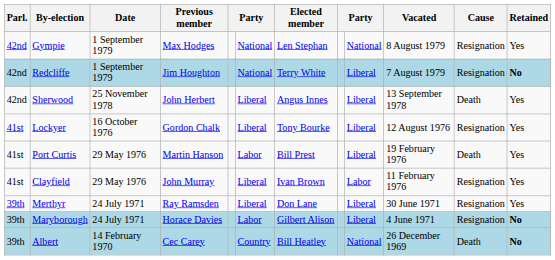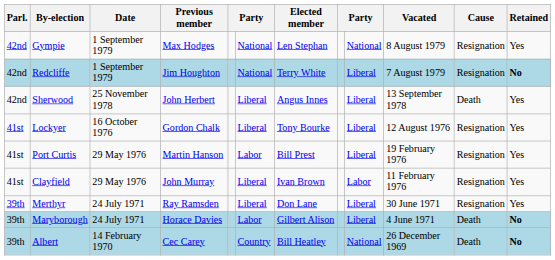 <table class="wikitable">
 <tr>
 <th>Parl.</th>
 <th>By-election</th>
 <th>Date</th>
 <th>Previous member</th>
 <th colspan="2">Party</th>
 <th>Elected member</th>
 <th colspan="2">Party</th>
 <th>Vacated</th>
 <th>Cause</th>
 <th>Retained</th>
 </tr>
 <tr>
 <td><a href='#'>42nd</a></td>
 <td><a href='#'>Gympie</a></td>
 <td>1 September 1979</td>
 <td><a href='#'>Max Hodges</a></td>
 <td> </td>
 <td><a href='#'>National</a></td>
 <td><a href='#'>Len Stephan</a></td>
 <td> </td>
 <td><a href='#'>National</a></td>
 <td>8 August 1979</td>
 <td>Resignation</td>
 <td>Yes</td>
 </tr>
 <tr style="background:lightblue;">
 <td>42nd</td>
 <td><a href='#'>Redcliffe</a></td>
 <td>1 September 1979</td>
 <td><a href='#'>Jim Houghton</a></td>
 <td> </td>
 <td><a href='#'>National</a></td>
 <td><a href='#'>Terry White</a></td>
 <td> </td>
 <td><a href='#'>Liberal</a></td>
 <td>7 August 1979</td>
 <td>Resignation</td>
 <td><strong>No</strong></td>
 </tr>
 <tr>
 <td>42nd</td>
 <td><a href='#'>Sherwood</a></td>
 <td>25 November 1978</td>
 <td><a href='#'>John Herbert</a></td>
 <td> </td>
 <td><a href='#'>Liberal</a></td>
 <td><a href='#'>Angus Innes</a></td>
 <td> </td>
 <td><a href='#'>Liberal</a></td>
 <td>13 September 1978</td>
 <td>Death</td>
 <td>Yes</td>
 </tr>
 <tr>
 <td><a href='#'>41st</a></td>
 <td><a href='#'>Lockyer</a></td>
 <td>16 October 1976</td>
 <td><a href='#'>Gordon Chalk</a></td>
 <td> </td>
 <td><a href='#'>Liberal</a></td>
 <td><a href='#'>Tony Bourke</a></td>
 <td> </td>
 <td><a href='#'>Liberal</a></td>
 <td>12 August 1976</td>
 <td>Resignation</td>
 <td>Yes</td>
 </tr>
 <tr>
 <td>41st</td>
 <td><a href='#'>Port Curtis</a></td>
 <td>29 May 1976</td>
 <td><a href='#'>Martin Hanson</a></td>
 <td> </td>
 <td><a href='#'>Labor</a></td>
 <td><a href='#'>Bill Prest</a></td>
 <td> </td>
 <td><a href='#'>Liberal</a></td>
 <td>19 February 1976</td>
-<td>Death</td>
+<td>Resignation</td>
 <td>Yes</td>
 </tr>
 <tr>
 <td>41st</td>
 <td><a href='#'>Clayfield</a></td>
 <td>29 May 1976</td>
 <td><a href='#'>John Murray</a></td>
 <td> </td>
 <td><a href='#'>Liberal</a></td>
 <td><a href='#'>Ivan Brown</a></td>
 <td> </td>
 <td><a href='#'>Labor</a></td>
 <td>11 February 1976</td>
 <td>Resignation</td>
 <td>Yes</td>
 </tr>
 <tr>
 <td><a href='#'>39th</a></td>
 <td><a href='#'>Merthyr</a></td>
 <td>24 July 1971</td>
 <td><a href='#'>Ray Ramsden</a></td>
 <td> </td>
 <td><a href='#'>Liberal</a></td>
 <td><a href='#'>Don Lane</a></td>
 <td> </td>
 <td><a href='#'>Liberal</a></td>
 <td>30 June 1971</td>
 <td>Resignation</td>
 <td>Yes</td>
 </tr>
 <tr style="background:lightblue;">
 <td>39th</td>
 <td><a href='#'>Maryborough</a></td>
 <td>24 July 1971</td>
 <td><a href='#'>Horace Davies</a></td>
 <td> </td>
 <td><a href='#'>Labor</a></td>
 <td><a href='#'>Gilbert Alison</a></td>
 <td> </td>
 <td><a href='#'>Liberal</a></td>
 <td>4 June 1971</td>
-<td>Resignation</td>
+<td>Death</td>
 <td><strong>No</strong></td>
 </tr>
 <tr style="background:lightblue;">
 <td>39th</td>
 <td><a href='#'>Albert</a></td>
 <td>14 February 1970</td>
 <td><a href='#'>Cec Carey</a></td>
 <td> </td>
 <td><a href='#'>Country</a></td>
 <td><a href='#'>Bill Heatley</a></td>
 <td> </td>
 <td><a href='#'>National</a></td>
 <td>26 December 1969</td>
 <td>Death</td>
 <td><strong>No</strong></td>
 </tr>
 </table>
